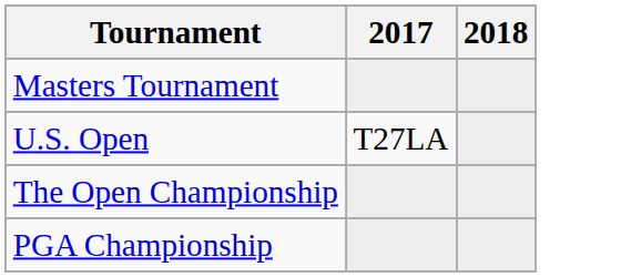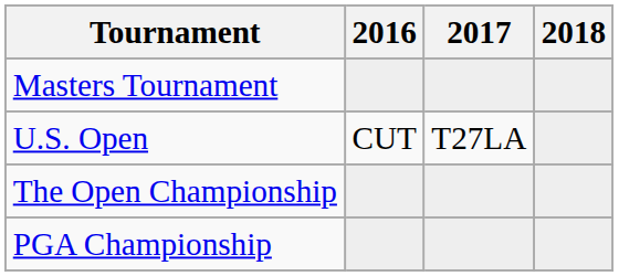 <table class="wikitable" style="font-size:95%;text-align:center;">
 <tr>
 <th>Tournament</th>
+<th>2016</th>
 <th>2017</th>
 <th>2018</th>
 </tr>
 <tr>
 <td align=left><a href='#'>Masters Tournament</a></td>
 <td style="background:#eeeeee;"></td>
 <td style="background:#eeeeee;"></td>
+<td style="background:#eeeeee;"></td>
 </tr>
 <tr>
 <td align=left><a href='#'>U.S. Open</a></td>
+<td>CUT</td>
 <td>T27<span>LA</span></td>
 <td style="background:#eeeeee;"></td>
 </tr>
 <tr>
 <td align=left><a href='#'>The Open Championship</a></td>
 <td style="background:#eeeeee;"></td>
 <td style="background:#eeeeee;"></td>
+<td style="background:#eeeeee;"></td>
 </tr>
 <tr>
 <td align=left><a href='#'>PGA Championship</a></td>
 <td style="background:#eeeeee;"></td>
 <td style="background:#eeeeee;"></td>
+<td style="background:#eeeeee;"></td>
 </tr>
 </table>
